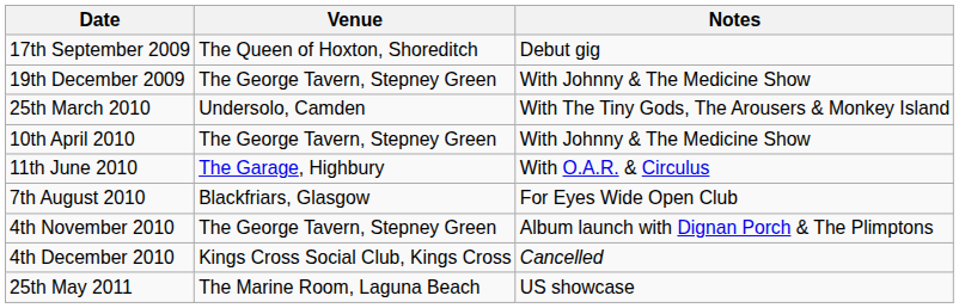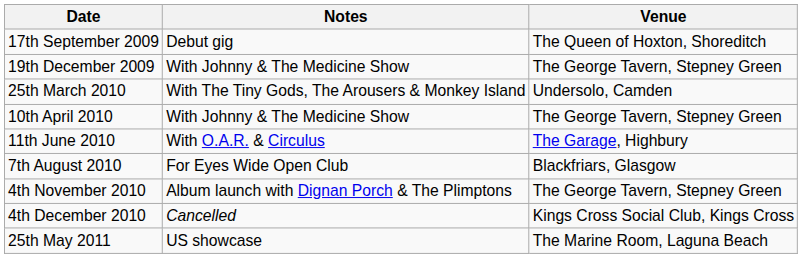 <table class="wikitable">
 <tr>
 <th>Date</th>
+<th>Notes</th>
 <th>Venue</th>
-<th>Notes</th>
 </tr>
 <tr>
 <td>17th September 2009</td>
+<td>Debut gig</td>
 <td> The Queen of Hoxton, Shoreditch</td>
-<td>Debut gig</td>
 </tr>
 <tr>
 <td>19th December 2009</td>
+<td>With Johnny & The Medicine Show</td>
 <td> The George Tavern, Stepney Green</td>
-<td>With Johnny & The Medicine Show</td>
 </tr>
 <tr>
 <td>25th March 2010</td>
+<td>With The Tiny Gods, The Arousers & Monkey Island</td>
 <td> Undersolo, Camden</td>
-<td>With The Tiny Gods, The Arousers & Monkey Island</td>
 </tr>
 <tr>
 <td>10th April 2010</td>
+<td>With Johnny & The Medicine Show</td>
 <td> The George Tavern, Stepney Green</td>
-<td>With Johnny & The Medicine Show</td>
 </tr>
 <tr>
 <td>11th June 2010</td>
+<td>With <a href='#'>O.A.R.</a> & <a href='#'>Circulus</a></td>
 <td> <a href='#'>The Garage</a>, Highbury</td>
-<td>With <a href='#'>O.A.R.</a> & <a href='#'>Circulus</a></td>
 </tr>
 <tr>
 <td>7th August 2010</td>
+<td>For Eyes Wide Open Club</td>
 <td> Blackfriars, Glasgow</td>
-<td>For Eyes Wide Open Club</td>
 </tr>
 <tr>
 <td>4th November 2010</td>
+<td>Album launch with <a href='#'>Dignan Porch</a> & The Plimptons</td>
 <td> The George Tavern, Stepney Green</td>
-<td>Album launch with <a href='#'>Dignan Porch</a> & The Plimptons</td>
 </tr>
 <tr>
 <td>4th December 2010</td>
+<td><em>Cancelled</em></td>
 <td> Kings Cross Social Club, Kings Cross</td>
-<td><em>Cancelled</em></td>
 </tr>
 <tr>
 <td>25th May 2011</td>
+<td>US showcase</td>
 <td> The Marine Room, Laguna Beach</td>
-<td>US showcase</td>
 </tr>
 </table>
